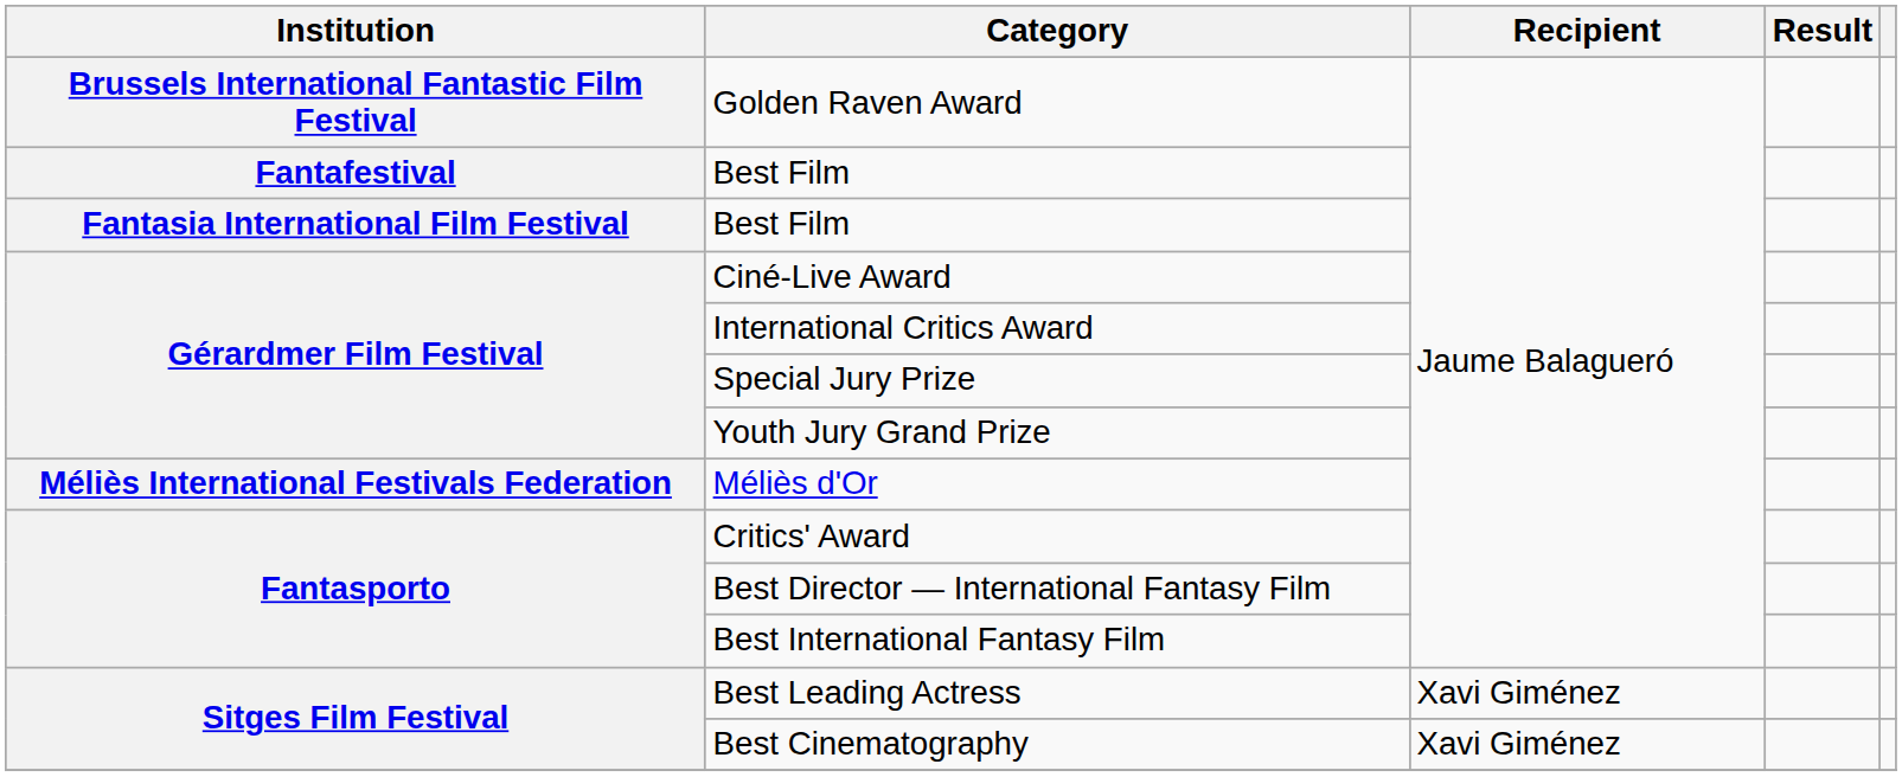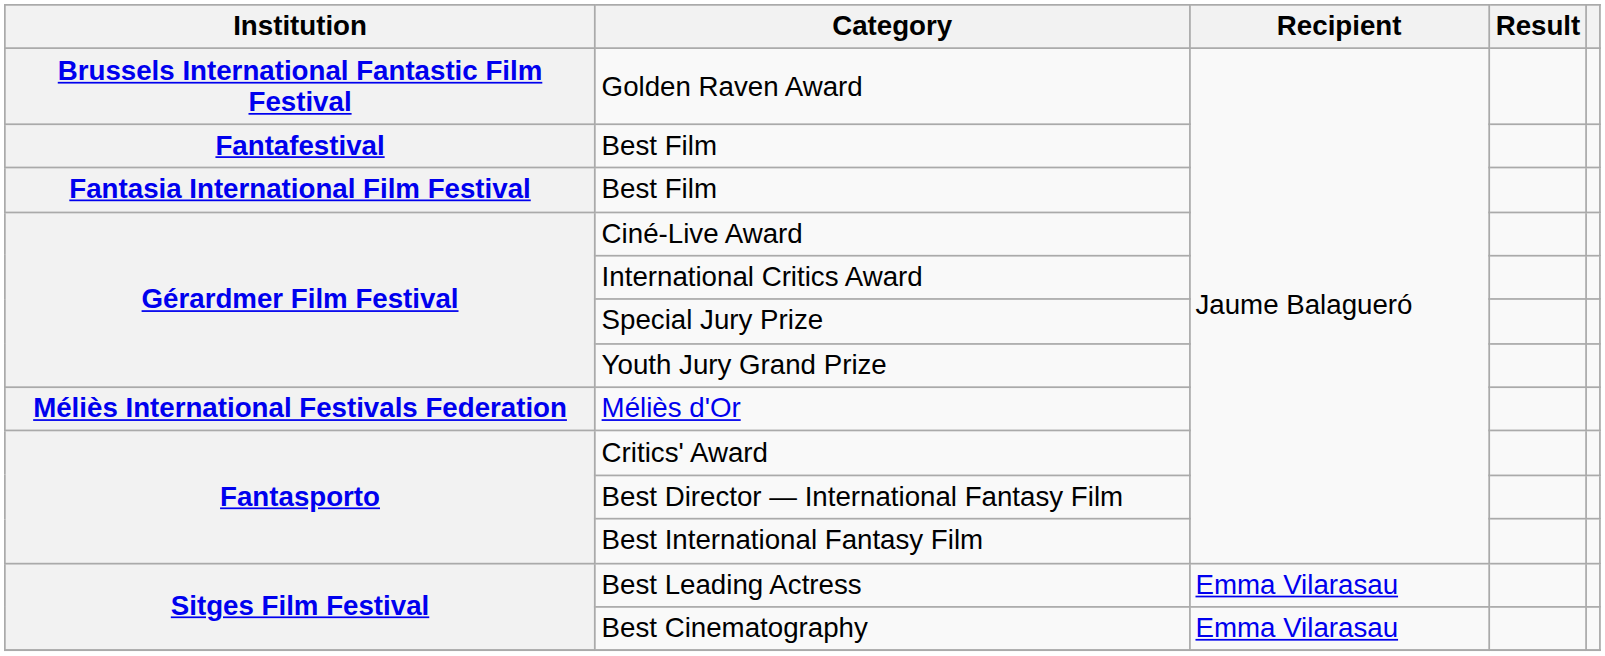 <table class="wikitable unsortable plainrowheaders" style="width:73%;">
 <tr>
 <th style="width:40%;">Institution</th>
 <th style="width:40%;">Category</th>
 <th style="width:20%;">Recipient</th>
 <th style="width:12%;">Result</th>
 <th style="width:1%;"></th>
 </tr>
 <tr>
 <th scope="row" style="text-align:center;"><a href='#'>Brussels International Fantastic Film Festival</a></th>
 <td>Golden Raven Award</td>
 <td rowspan="11">Jaume Balagueró</td>
 <td></td>
 <td style="text-align:center;"></td>
 </tr>
 <tr>
 <th scope="row" style="text-align:center;"><a href='#'>Fantafestival</a></th>
 <td>Best Film</td>
 <td></td>
 <td style="text-align:center;"></td>
 </tr>
 <tr>
 <th scope="row" style="text-align:center;"><a href='#'>Fantasia International Film Festival</a></th>
 <td>Best Film</td>
 <td></td>
 <td style="text-align:center;"></td>
 </tr>
 <tr>
 <th scope="row" style="text-align:center;" rowspan="4"><a href='#'>Gérardmer Film Festival</a></th>
 <td>Ciné-Live Award</td>
 <td></td>
 <td style="text-align:center;"></td>
 </tr>
 <tr>
 <td>International Critics Award</td>
 <td></td>
 <td style="text-align:center;"></td>
 </tr>
 <tr>
 <td>Special Jury Prize</td>
 <td></td>
 <td style="text-align:center;"></td>
 </tr>
 <tr>
 <td>Youth Jury Grand Prize</td>
 <td></td>
 <td style="text-align:center;"></td>
 </tr>
 <tr>
 <th scope="row" style="text-align:center;"><a href='#'>Méliès International Festivals Federation</a></th>
 <td><a href='#'>Méliès d'Or</a></td>
 <td></td>
 <td style="text-align:center;"></td>
 </tr>
 <tr>
 <th scope="row" style="text-align:center;" rowspan="3"><a href='#'>Fantasporto</a></th>
 <td>Critics' Award</td>
 <td></td>
 <td style="text-align:center;"></td>
 </tr>
 <tr>
 <td>Best Director — International Fantasy Film</td>
 <td></td>
 <td style="text-align:center;"></td>
 </tr>
 <tr>
 <td>Best International Fantasy Film</td>
 <td></td>
 <td style="text-align:center;"></td>
 </tr>
 <tr>
 <th scope="row" style="text-align:center;" rowspan="2"><a href='#'>Sitges Film Festival</a></th>
 <td>Best Leading Actress</td>
-<td>Xavi Giménez</td>
+<td><a href='#'>Emma Vilarasau</a></td>
 <td></td>
 <td style="text-align:center;"></td>
 </tr>
 <tr>
 <td>Best Cinematography</td>
-<td>Xavi Giménez</td>
+<td><a href='#'>Emma Vilarasau</a></td>
 <td></td>
 <td style="text-align:center;"></td>
 </tr>
 <tr>
 </tr>
 </table>
